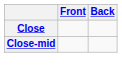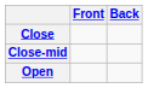 <table class="wikitable" style="text-align:center;">
 <tr>
 <th></th>
 <th><a href='#'>Front</a></th>
 <th><a href='#'>Back</a></th>
 </tr>
 <tr>
 <th><a href='#'>Close</a></th>
 <td> </td>
 <td> </td>
 </tr>
 <tr>
 <th><a href='#'>Close-mid</a></th>
 <td> </td>
 <td> </td>
 </tr>
+<tr>
+<th><a href='#'>Open</a></th>
+<td> </td>
+<td> </td>
+</tr>
 </table>
